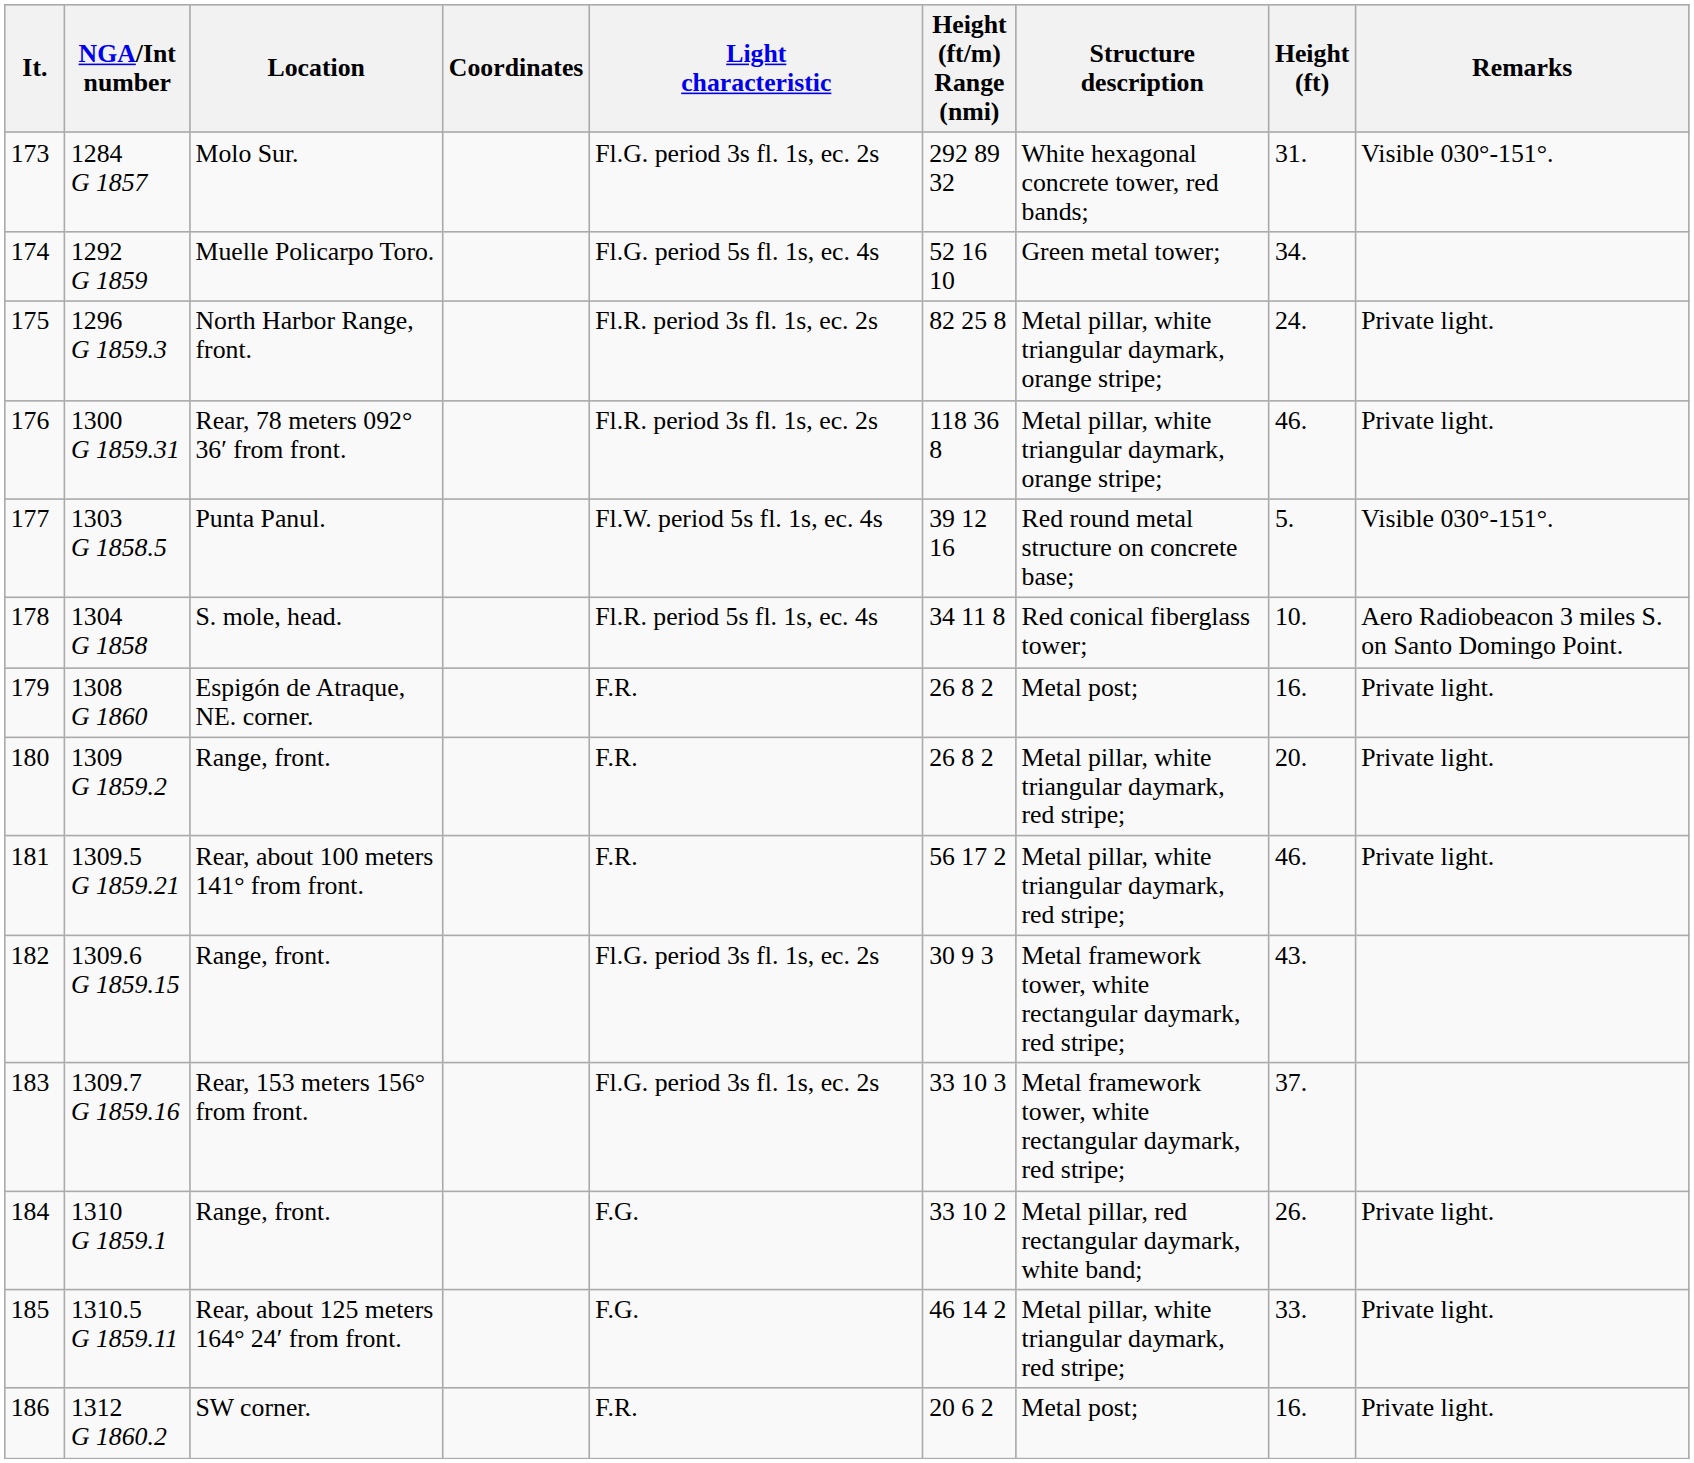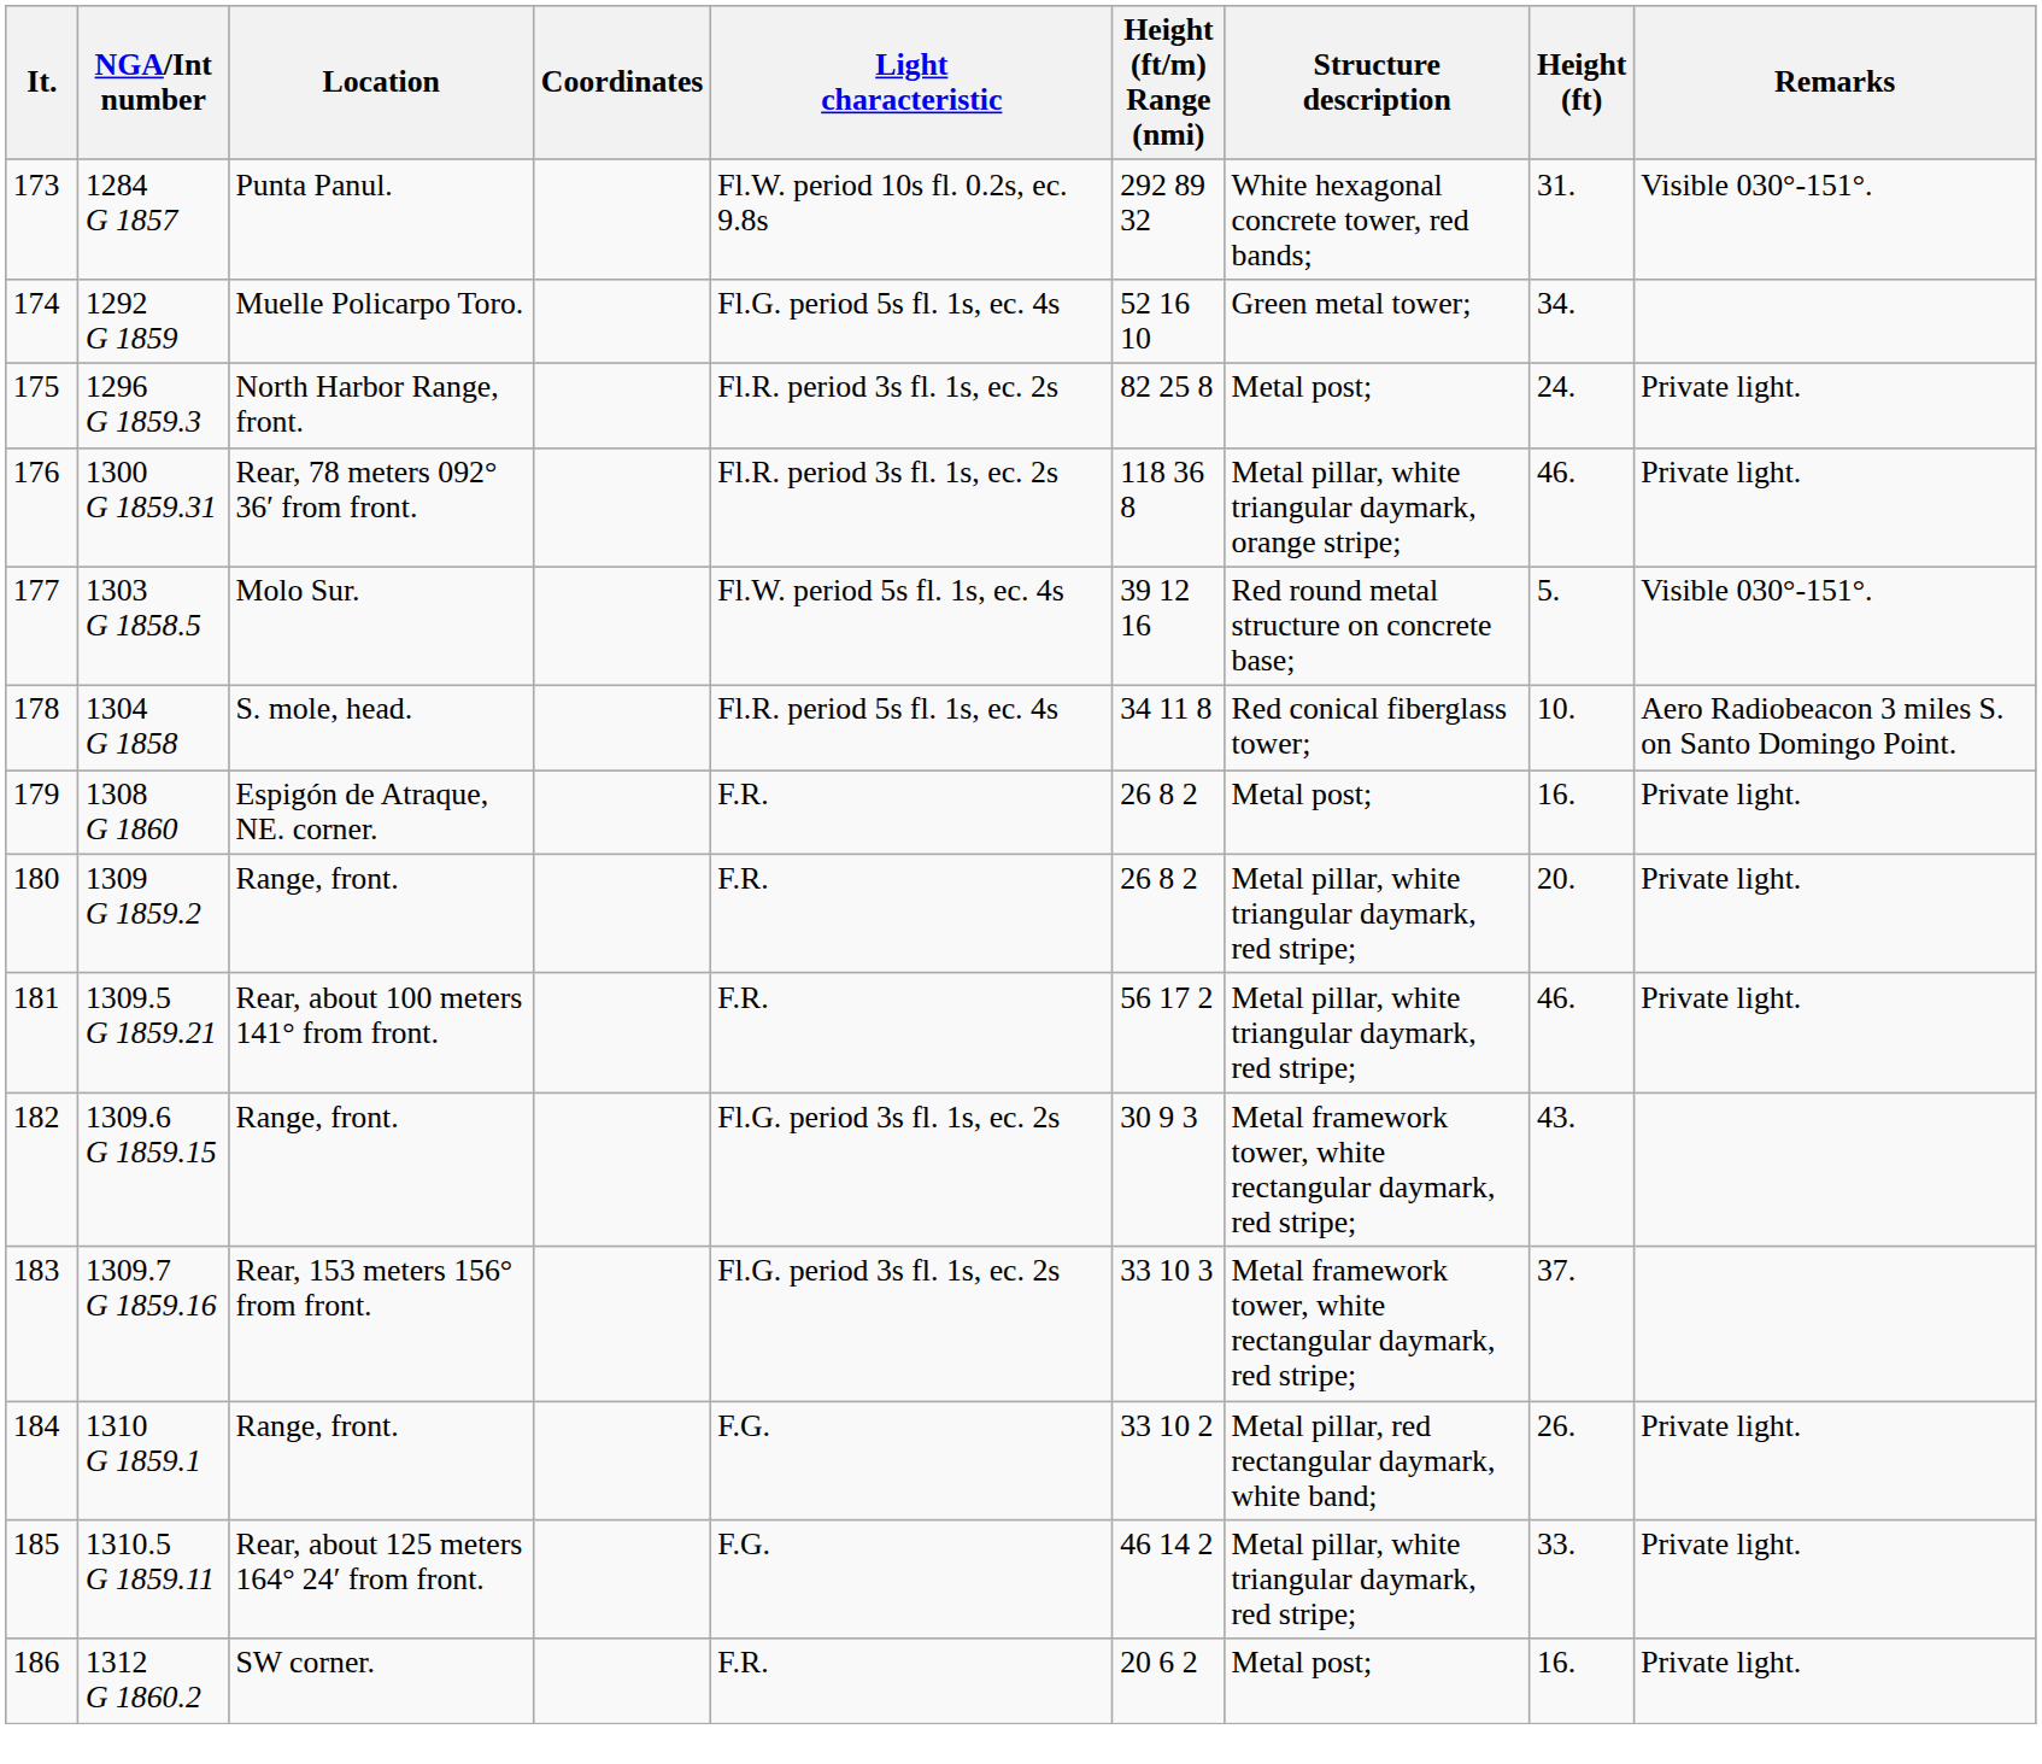 <table class="wikitable">
 <tr>
 <th width="30">It.</th>
 <th width="70"><a href='#'>NGA</a>/Int<br>number</th>
 <th width="150">Location</th>
 <th width="80">Coordinates</th>
 <th width="200"><a href='#'>Light<br>characteristic</a></th>
 <th width="50">Height (ft/m)<br>Range (nmi)</th>
 <th width="150">Structure<br>description</th>
 <th width="30">Height (ft)</th>
 <th width="200">Remarks</th>
 </tr>
 <tr valign="top">
 <td>173</td>
 <td>1284<br><em>G 1857</em></td>
-<td>Molo Sur.</td>
+<td>Punta Panul.</td>
 <td></td>
-<td>Fl.G. period 3s fl. 1s, ec. 2s</td>
+<td>Fl.W. period 10s fl. 0.2s, ec. 9.8s</td>
 <td>292 89 32</td>
 <td>White hexagonal concrete tower,  red bands;</td>
 <td>31.</td>
 <td>Visible 030°-151°.</td>
 </tr>
 <tr valign="top">
 <td>174</td>
 <td>1292<br><em>G 1859</em></td>
 <td>Muelle Policarpo Toro.</td>
 <td></td>
 <td>Fl.G. period 5s fl. 1s, ec. 4s</td>
 <td>52 16 10</td>
 <td>Green metal tower;</td>
 <td>34.</td>
 <td></td>
 </tr>
 <tr valign="top">
 <td>175</td>
 <td>1296<br><em>G 1859.3</em></td>
 <td>North Harbor Range, front.</td>
 <td></td>
 <td>Fl.R. period 3s fl. 1s, ec. 2s</td>
 <td>82 25 8</td>
-<td>Metal pillar, white triangular  daymark, orange stripe;</td>
+<td>Metal post;</td>
 <td>24.</td>
 <td>Private light.</td>
 </tr>
 <tr valign="top">
 <td>176</td>
 <td>1300<br><em>G 1859.31</em></td>
 <td>Rear, 78 meters 092° 36′ from  front.</td>
 <td></td>
 <td>Fl.R. period 3s fl. 1s, ec. 2s</td>
 <td>118 36 8</td>
 <td>Metal pillar, white triangular  daymark, orange stripe;</td>
 <td>46.</td>
 <td>Private light.</td>
 </tr>
 <tr valign="top">
 <td>177</td>
 <td>1303<br><em>G 1858.5</em></td>
-<td>Punta Panul.</td>
+<td>Molo Sur.</td>
 <td></td>
 <td>Fl.W. period 5s fl. 1s, ec. 4s</td>
 <td>39 12 16</td>
 <td>Red round metal structure on  concrete base;</td>
 <td>5.</td>
 <td>Visible 030°-151°.</td>
 </tr>
 <tr valign="top">
 <td>178</td>
 <td>1304<br><em>G 1858</em></td>
 <td>S. mole, head.</td>
 <td></td>
 <td>Fl.R. period 5s fl. 1s, ec. 4s</td>
 <td>34 11 8</td>
 <td>Red conical fiberglass tower;</td>
 <td>10.</td>
 <td>Aero Radiobeacon 3 miles S.  on Santo Domingo Point.</td>
 </tr>
 <tr valign="top">
 <td>179</td>
 <td>1308<br><em>G 1860</em></td>
 <td>Espigón de Atraque, NE.  corner.</td>
 <td></td>
 <td>F.R.</td>
 <td>26 8 2</td>
 <td>Metal post;</td>
 <td>16.</td>
 <td>Private light.</td>
 </tr>
 <tr valign="top">
 <td>180</td>
 <td>1309<br><em>G 1859.2</em></td>
 <td>Range, front.</td>
 <td></td>
 <td>F.R.</td>
 <td>26 8 2</td>
 <td>Metal pillar, white triangular  daymark, red stripe;</td>
 <td>20.</td>
 <td>Private light.</td>
 </tr>
 <tr valign="top">
 <td>181</td>
 <td>1309.5<br><em>G 1859.21</em></td>
 <td>Rear, about 100 meters 141° from front.</td>
 <td></td>
 <td>F.R.</td>
 <td>56 17 2</td>
 <td>Metal pillar, white triangular  daymark, red stripe;</td>
 <td>46.</td>
 <td>Private light.</td>
 </tr>
 <tr valign="top">
 <td>182</td>
 <td>1309.6<br><em>G 1859.15</em></td>
 <td>Range, front.</td>
 <td></td>
 <td>Fl.G. period 3s fl. 1s, ec. 2s</td>
 <td>30 9 3</td>
 <td>Metal framework tower, white  rectangular daymark, red  stripe;</td>
 <td>43.</td>
 <td></td>
 </tr>
 <tr valign="top">
 <td>183</td>
 <td>1309.7<br><em>G  1859.16</em></td>
 <td>Rear, 153 meters 156° from  front.</td>
 <td></td>
 <td>Fl.G. period 3s fl. 1s, ec. 2s</td>
 <td>33 10 3</td>
 <td>Metal framework tower, white  rectangular daymark, red  stripe;</td>
 <td>37.</td>
 <td></td>
 </tr>
 <tr valign="top">
 <td>184</td>
 <td>1310<br><em>G 1859.1</em></td>
 <td>Range, front.</td>
 <td></td>
 <td>F.G.</td>
 <td>33 10 2</td>
 <td>Metal pillar, red rectangular  daymark, white band;</td>
 <td>26.</td>
 <td>Private light.</td>
 </tr>
 <tr valign="top">
 <td>185</td>
 <td>1310.5<br><em>G 1859.11</em></td>
 <td>Rear, about 125 meters  164° 24′ from front.</td>
 <td></td>
 <td>F.G.</td>
 <td>46 14 2</td>
 <td>Metal pillar, white triangular  daymark, red stripe;</td>
 <td>33.</td>
 <td>Private light.</td>
 </tr>
 <tr valign="top">
 <td>186</td>
 <td>1312<br><em>G 1860.2</em></td>
 <td>SW corner.</td>
 <td></td>
 <td>F.R.</td>
 <td>20 6 2</td>
 <td>Metal post;</td>
 <td>16.</td>
 <td>Private light.</td>
 </tr>
 </table>
